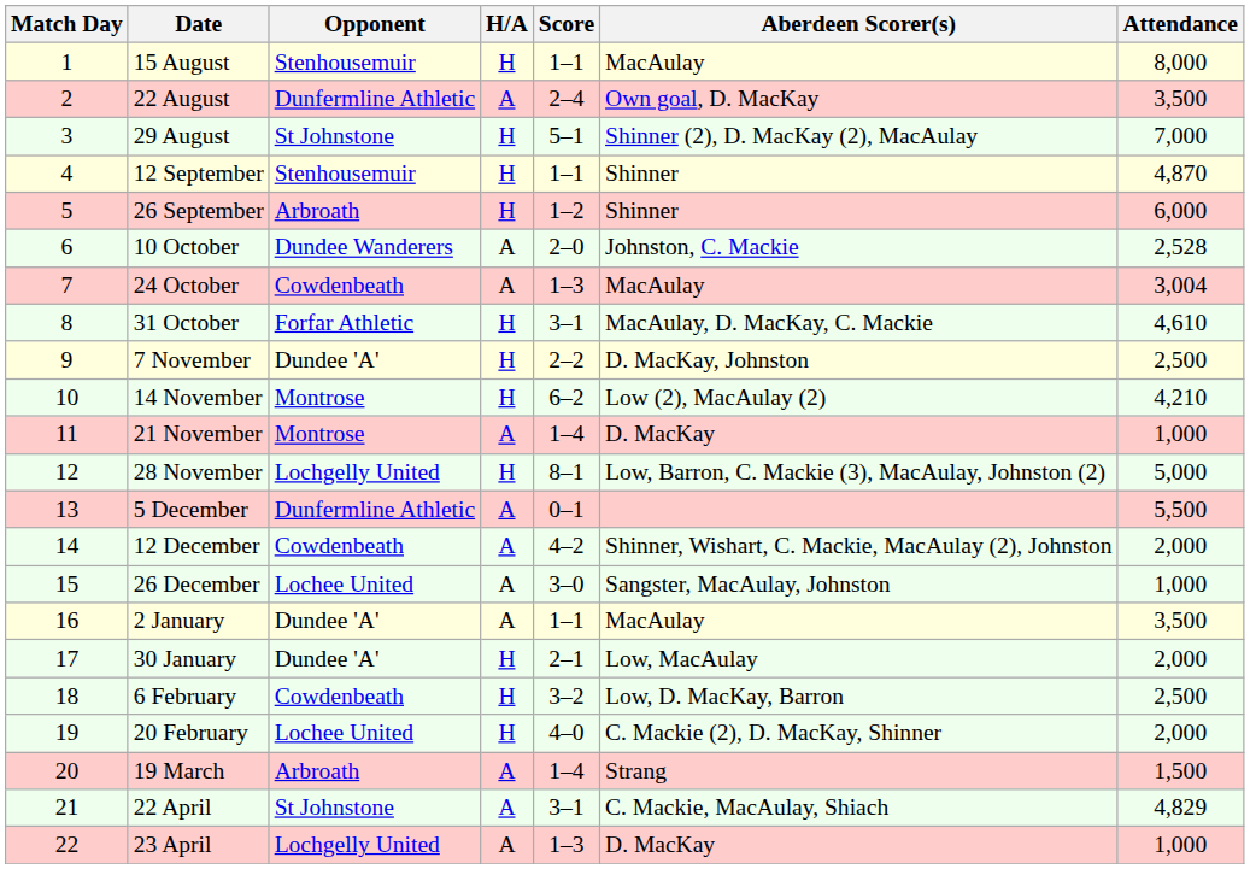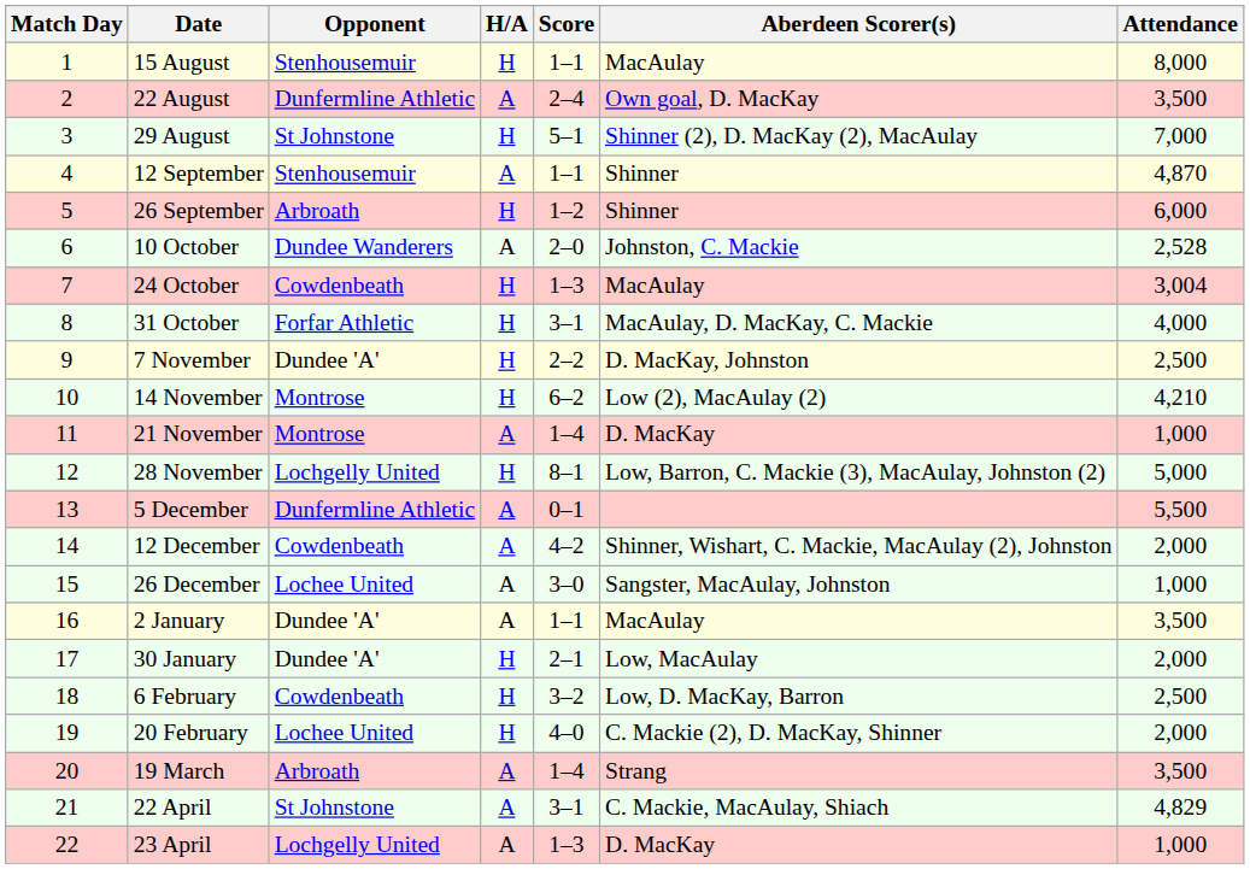 <table class="wikitable" style="text-align:center">
 <tr>
 <th>Match Day</th>
 <th>Date</th>
 <th>Opponent</th>
 <th>H/A</th>
 <th>Score</th>
 <th>Aberdeen Scorer(s)</th>
 <th>Attendance</th>
 </tr>
 <tr bgcolor=#FFFFDD>
 <td>1</td>
 <td align=left>15 August</td>
 <td align=left><a href='#'>Stenhousemuir</a></td>
 <td><a href='#'>H</a></td>
 <td>1–1</td>
 <td align=left>MacAulay</td>
 <td>8,000</td>
 </tr>
 <tr bgcolor=#FFCCCC>
 <td>2</td>
 <td align=left>22 August</td>
 <td align=left><a href='#'>Dunfermline Athletic</a></td>
 <td><a href='#'>A</a></td>
 <td>2–4</td>
 <td align=left><a href='#'>Own goal</a>, D. MacKay</td>
 <td>3,500</td>
 </tr>
 <tr bgcolor=#EEFFEE>
 <td>3</td>
 <td align=left>29 August</td>
 <td align=left><a href='#'>St Johnstone</a></td>
 <td><a href='#'>H</a></td>
 <td>5–1</td>
 <td align=left><a href='#'>Shinner</a> (2), D. MacKay (2), MacAulay</td>
 <td>7,000</td>
 </tr>
 <tr bgcolor=#FFFFDD>
 <td>4</td>
 <td align=left>12 September</td>
 <td align=left><a href='#'>Stenhousemuir</a></td>
-<td><a href='#'>H</a></td>
+<td><a href='#'>A</a></td>
 <td>1–1</td>
 <td align=left>Shinner</td>
 <td>4,870</td>
 </tr>
 <tr bgcolor=#FFCCCC>
 <td>5</td>
 <td align=left>26 September</td>
 <td align=left><a href='#'>Arbroath</a></td>
 <td><a href='#'>H</a></td>
 <td>1–2</td>
 <td align=left>Shinner</td>
 <td>6,000</td>
 </tr>
 <tr bgcolor=#EEFFEE>
 <td>6</td>
 <td align=left>10 October</td>
 <td align=left><a href='#'>Dundee Wanderers</a></td>
 <td>A</td>
 <td>2–0</td>
 <td align=left>Johnston, <a href='#'>C. Mackie</a></td>
 <td>2,528</td>
 </tr>
 <tr bgcolor=#FFCCCC>
 <td>7</td>
 <td align=left>24 October</td>
 <td align=left><a href='#'>Cowdenbeath</a></td>
-<td>A</td>
+<td><a href='#'>H</a></td>
 <td>1–3</td>
 <td align=left>MacAulay</td>
 <td>3,004</td>
 </tr>
 <tr bgcolor=#EEFFEE>
 <td>8</td>
 <td align=left>31 October</td>
 <td align=left><a href='#'>Forfar Athletic</a></td>
 <td><a href='#'>H</a></td>
 <td>3–1</td>
 <td align="left">MacAulay, D. MacKay, C. Mackie</td>
-<td>4,610</td>
+<td>4,000</td>
 </tr>
 <tr bgcolor=#FFFFDD>
 <td>9</td>
 <td align=left>7 November</td>
 <td align=left>Dundee 'A'</td>
 <td><a href='#'>H</a></td>
 <td>2–2</td>
 <td align=left>D. MacKay, Johnston</td>
 <td>2,500</td>
 </tr>
 <tr bgcolor=#EEFFEE>
 <td>10</td>
 <td align=left>14 November</td>
 <td align=left><a href='#'>Montrose</a></td>
 <td><a href='#'>H</a></td>
 <td>6–2</td>
 <td align=left>Low (2), MacAulay (2)</td>
 <td>4,210</td>
 </tr>
 <tr bgcolor=#FFCCCC>
 <td>11</td>
 <td align=left>21 November</td>
 <td align=left><a href='#'>Montrose</a></td>
 <td><a href='#'>A</a></td>
 <td>1–4</td>
 <td align=left>D. MacKay</td>
 <td>1,000</td>
 </tr>
 <tr bgcolor=#EEFFEE>
 <td>12</td>
 <td align=left>28 November</td>
 <td align=left><a href='#'>Lochgelly United</a></td>
 <td><a href='#'>H</a></td>
 <td>8–1</td>
 <td align="left">Low, Barron, C. Mackie (3), MacAulay, Johnston (2)</td>
 <td>5,000</td>
 </tr>
 <tr bgcolor=#FFCCCC>
 <td>13</td>
 <td align=left>5 December</td>
 <td align=left><a href='#'>Dunfermline Athletic</a></td>
 <td><a href='#'>A</a></td>
 <td>0–1</td>
 <td align=left></td>
 <td>5,500</td>
 </tr>
 <tr bgcolor=#EEFFEE>
 <td>14</td>
 <td align=left>12 December</td>
 <td align=left><a href='#'>Cowdenbeath</a></td>
 <td><a href='#'>A</a></td>
 <td>4–2</td>
 <td align="left">Shinner, Wishart, C. Mackie, MacAulay (2), Johnston</td>
 <td>2,000</td>
 </tr>
 <tr bgcolor=#EEFFEE>
 <td>15</td>
 <td align=left>26 December</td>
 <td align=left><a href='#'>Lochee United</a></td>
 <td>A</td>
 <td>3–0</td>
 <td align=left>Sangster, MacAulay, Johnston</td>
 <td>1,000</td>
 </tr>
 <tr bgcolor=#FFFFDD>
 <td>16</td>
 <td align=left>2 January</td>
 <td align=left>Dundee 'A'</td>
 <td>A</td>
 <td>1–1</td>
 <td align=left>MacAulay</td>
 <td>3,500</td>
 </tr>
 <tr bgcolor=#EEFFEE>
 <td>17</td>
 <td align=left>30 January</td>
 <td align=left>Dundee 'A'</td>
 <td><a href='#'>H</a></td>
 <td>2–1</td>
 <td align=left>Low, MacAulay</td>
 <td>2,000</td>
 </tr>
 <tr bgcolor=#EEFFEE>
 <td>18</td>
 <td align=left>6 February</td>
 <td align=left><a href='#'>Cowdenbeath</a></td>
 <td><a href='#'>H</a></td>
 <td>3–2</td>
 <td align=left>Low, D. MacKay, Barron</td>
 <td>2,500</td>
 </tr>
 <tr bgcolor=#EEFFEE>
 <td>19</td>
 <td align=left>20 February</td>
 <td align=left><a href='#'>Lochee United</a></td>
 <td><a href='#'>H</a></td>
 <td>4–0</td>
 <td align="left">C. Mackie (2), D. MacKay, Shinner</td>
 <td>2,000</td>
 </tr>
 <tr bgcolor=#FFCCCC>
 <td>20</td>
 <td align=left>19 March</td>
 <td align=left><a href='#'>Arbroath</a></td>
 <td><a href='#'>A</a></td>
 <td>1–4</td>
 <td align=left>Strang</td>
-<td>1,500</td>
+<td>3,500</td>
 </tr>
 <tr bgcolor=#EEFFEE>
 <td>21</td>
 <td align=left>22 April</td>
 <td align=left><a href='#'>St Johnstone</a></td>
 <td><a href='#'>A</a></td>
 <td>3–1</td>
 <td align="left">C. Mackie, MacAulay, Shiach</td>
 <td>4,829</td>
 </tr>
 <tr bgcolor=#FFCCCC>
 <td>22</td>
 <td align=left>23 April</td>
 <td align=left><a href='#'>Lochgelly United</a></td>
 <td>A</td>
 <td>1–3</td>
 <td align=left>D. MacKay</td>
 <td>1,000</td>
 </tr>
 <tr>
 </tr>
 </table>
